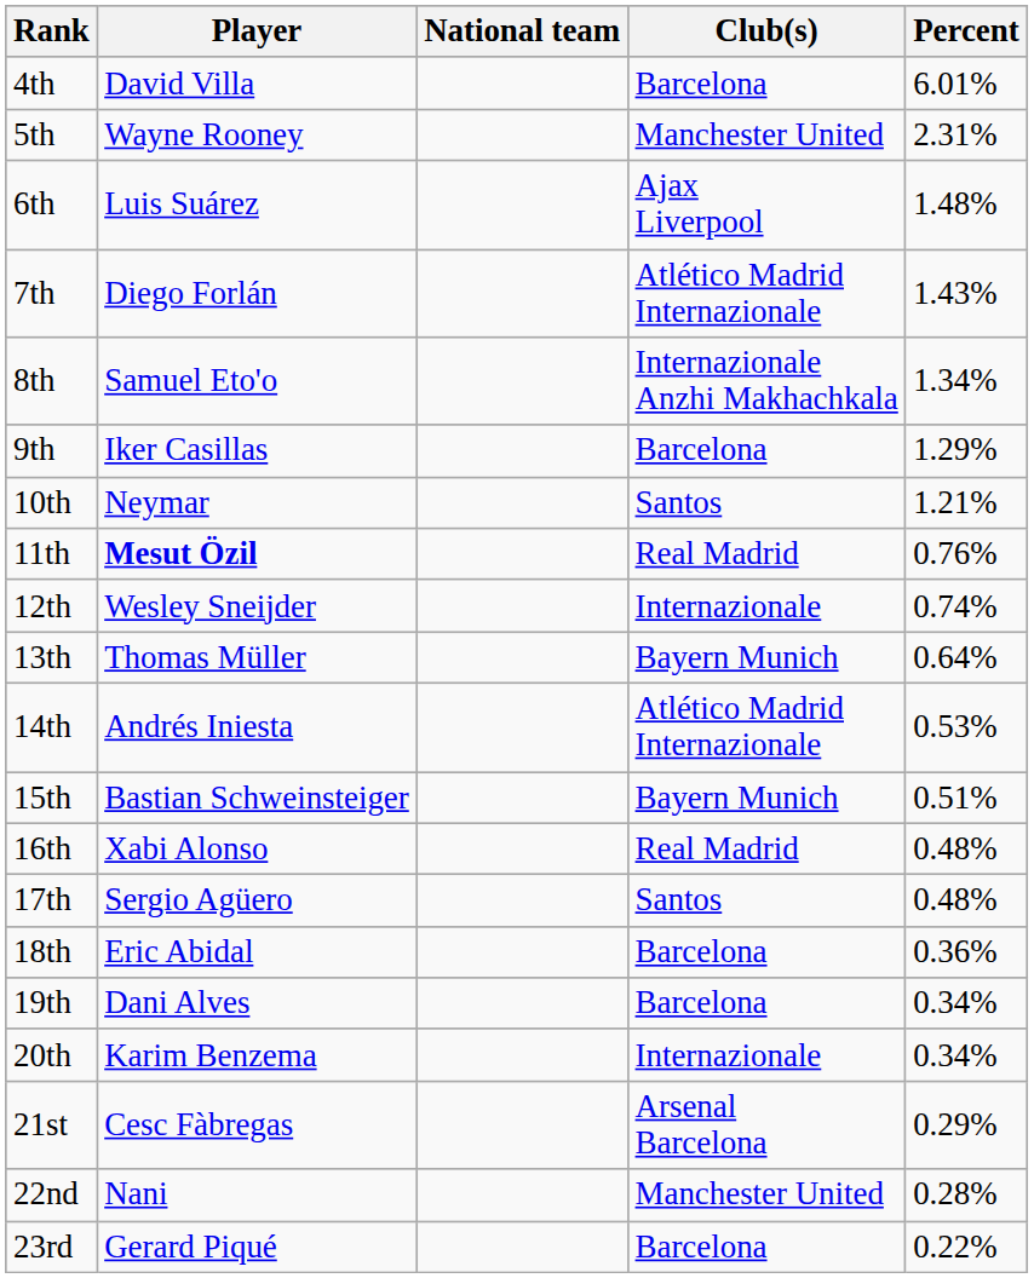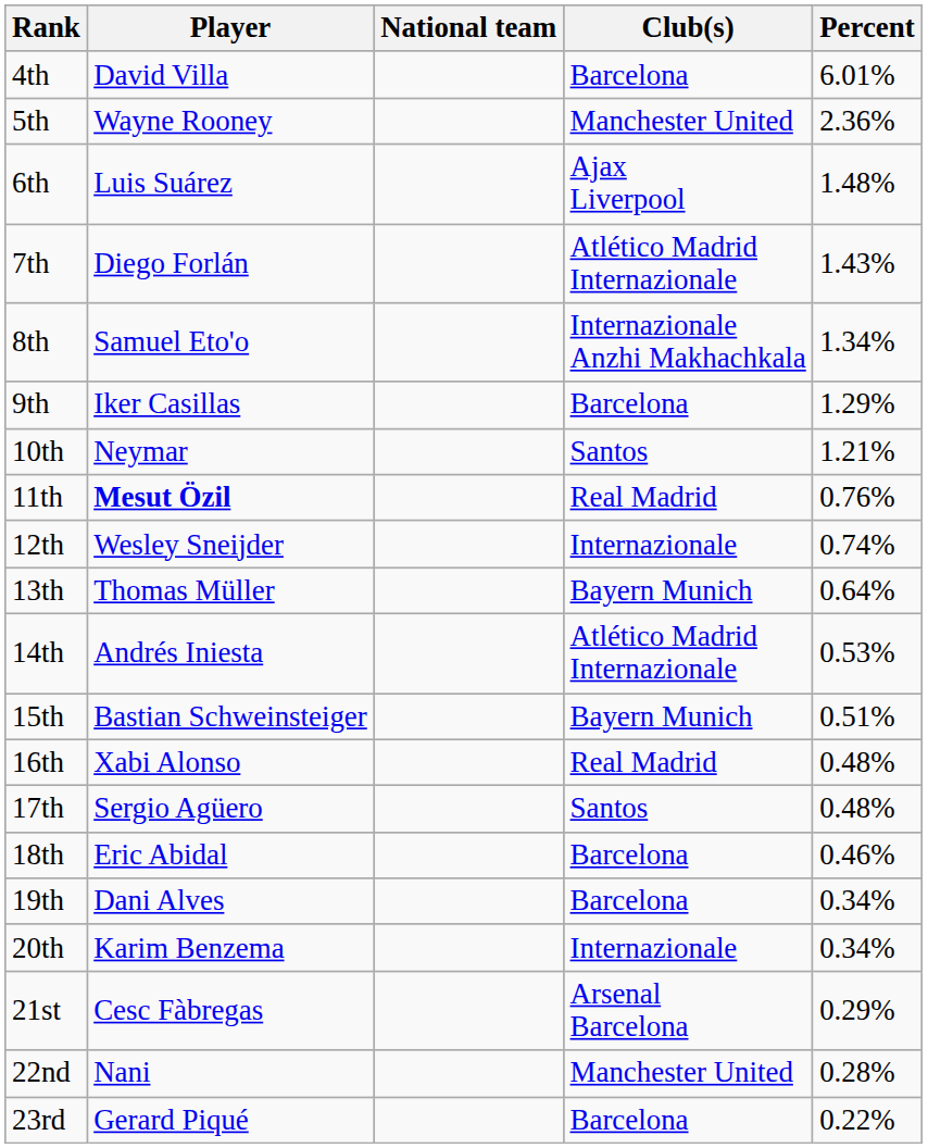 <table class="wikitable">
 <tr>
 <th>Rank</th>
 <th>Player</th>
 <th>National team</th>
 <th>Club(s)</th>
 <th>Percent</th>
 </tr>
 <tr>
 <td>4th</td>
 <td><a href='#'>David Villa</a></td>
 <td></td>
 <td> <a href='#'>Barcelona</a></td>
 <td>6.01%</td>
 </tr>
 <tr>
 <td>5th</td>
 <td><a href='#'>Wayne Rooney</a></td>
 <td></td>
 <td> <a href='#'>Manchester United</a></td>
-<td>2.31%</td>
+<td>2.36%</td>
 </tr>
 <tr>
 <td>6th</td>
 <td><a href='#'>Luis Suárez</a></td>
 <td></td>
 <td> <a href='#'>Ajax</a><br> <a href='#'>Liverpool</a></td>
 <td>1.48%</td>
 </tr>
 <tr>
 <td>7th</td>
 <td><a href='#'>Diego Forlán</a></td>
 <td></td>
 <td> <a href='#'>Atlético Madrid</a><br> <a href='#'>Internazionale</a></td>
 <td>1.43%</td>
 </tr>
 <tr>
 <td>8th</td>
 <td><a href='#'>Samuel Eto'o</a></td>
 <td></td>
 <td> <a href='#'>Internazionale</a><br>  <a href='#'>Anzhi Makhachkala</a></td>
 <td>1.34%</td>
 </tr>
 <tr>
 <td>9th</td>
 <td><a href='#'>Iker Casillas</a></td>
 <td></td>
 <td> <a href='#'>Barcelona</a></td>
 <td>1.29%</td>
 </tr>
 <tr>
 <td>10th</td>
 <td><a href='#'>Neymar</a></td>
 <td></td>
 <td> <a href='#'>Santos</a></td>
 <td>1.21%</td>
 </tr>
 <tr>
 <td>11th</td>
 <td><strong><a href='#'>Mesut Özil</a></strong></td>
 <td></td>
 <td> <a href='#'>Real Madrid</a></td>
 <td>0.76%</td>
 </tr>
 <tr>
 <td>12th</td>
 <td><a href='#'>Wesley Sneijder</a></td>
 <td></td>
 <td> <a href='#'>Internazionale</a></td>
 <td>0.74%</td>
 </tr>
 <tr>
 <td>13th</td>
 <td><a href='#'>Thomas Müller</a></td>
 <td></td>
 <td> <a href='#'>Bayern Munich</a></td>
 <td>0.64%</td>
 </tr>
 <tr>
 <td>14th</td>
 <td><a href='#'>Andrés Iniesta</a></td>
 <td></td>
 <td> <a href='#'>Atlético Madrid</a><br> <a href='#'>Internazionale</a></td>
 <td>0.53%</td>
 </tr>
 <tr>
 <td>15th</td>
 <td><a href='#'>Bastian Schweinsteiger</a></td>
 <td></td>
 <td> <a href='#'>Bayern Munich</a></td>
 <td>0.51%</td>
 </tr>
 <tr>
 <td>16th</td>
 <td><a href='#'>Xabi Alonso</a></td>
 <td></td>
 <td> <a href='#'>Real Madrid</a></td>
 <td>0.48%</td>
 </tr>
 <tr>
 <td>17th</td>
 <td><a href='#'>Sergio Agüero</a></td>
 <td></td>
 <td> <a href='#'>Santos</a></td>
 <td>0.48%</td>
 </tr>
 <tr>
 <td>18th</td>
 <td><a href='#'>Eric Abidal</a></td>
 <td></td>
 <td> <a href='#'>Barcelona</a></td>
-<td>0.36%</td>
+<td>0.46%</td>
 </tr>
 <tr>
 <td>19th</td>
 <td><a href='#'>Dani Alves</a></td>
 <td></td>
 <td> <a href='#'>Barcelona</a></td>
 <td>0.34%</td>
 </tr>
 <tr>
 <td>20th</td>
 <td><a href='#'>Karim Benzema</a></td>
 <td></td>
 <td> <a href='#'>Internazionale</a></td>
 <td>0.34%</td>
 </tr>
 <tr>
 <td>21st</td>
 <td><a href='#'>Cesc Fàbregas</a></td>
 <td></td>
 <td> <a href='#'>Arsenal</a><br> <a href='#'>Barcelona</a></td>
 <td>0.29%</td>
 </tr>
 <tr>
 <td>22nd</td>
 <td><a href='#'>Nani</a></td>
 <td></td>
 <td> <a href='#'>Manchester United</a></td>
 <td>0.28%</td>
 </tr>
 <tr>
 <td>23rd</td>
 <td><a href='#'>Gerard Piqué</a></td>
 <td></td>
 <td> <a href='#'>Barcelona</a></td>
 <td>0.22%</td>
 </tr>
 </table>
